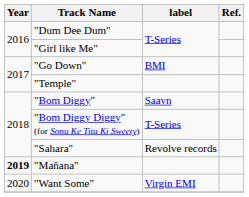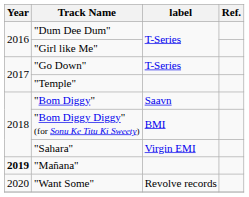 <table class="wikitable plainrowheaders">
 <tr>
 <th scope="col">Year</th>
 <th scope="col">Track Name</th>
 <th scope="col">label</th>
 <th scope="col">Ref.</th>
 </tr>
 <tr>
 <td rowspan="2">2016</td>
 <td>"Dum Dee Dum"</td>
 <td rowspan="2"><a href='#'>T-Series</a></td>
 <td></td>
 </tr>
 <tr>
 <td>"Girl like Me"</td>
 <td></td>
 </tr>
 <tr>
 <td rowspan="2">2017</td>
 <td>"Go Down"</td>
-<td><a href='#'>BMI</a></td>
+<td><a href='#'>T-Series</a></td>
 <td></td>
 </tr>
 <tr>
 <td>"Temple"</td>
 <td></td>
 <td></td>
 </tr>
 <tr>
 <td rowspan="3">2018</td>
 <td>"<a href='#'>Bom Diggy</a>"</td>
 <td><a href='#'>Saavn</a></td>
 <td></td>
 </tr>
 <tr>
 <td>"<a href='#'>Bom Diggy Diggy</a>" <br><small>(for <em><a href='#'>Sonu Ke Titu Ki Sweety</a></em>)</small></td>
-<td><a href='#'>T-Series</a></td>
+<td><a href='#'>BMI</a></td>
 <td></td>
 </tr>
 <tr>
 <td>"Sahara"</td>
-<td>Revolve records</td>
+<td><a href='#'>Virgin EMI</a></td>
 <td></td>
 </tr>
 <tr>
 <td><strong>2019</strong></td>
 <td>"Mañana"</td>
 <td></td>
 <td></td>
 </tr>
 <tr>
 <td>2020</td>
 <td>"Want Some"</td>
-<td><a href='#'>Virgin EMI</a></td>
+<td>Revolve records</td>
 <td></td>
 </tr>
 <tr>
 </tr>
 </table>
